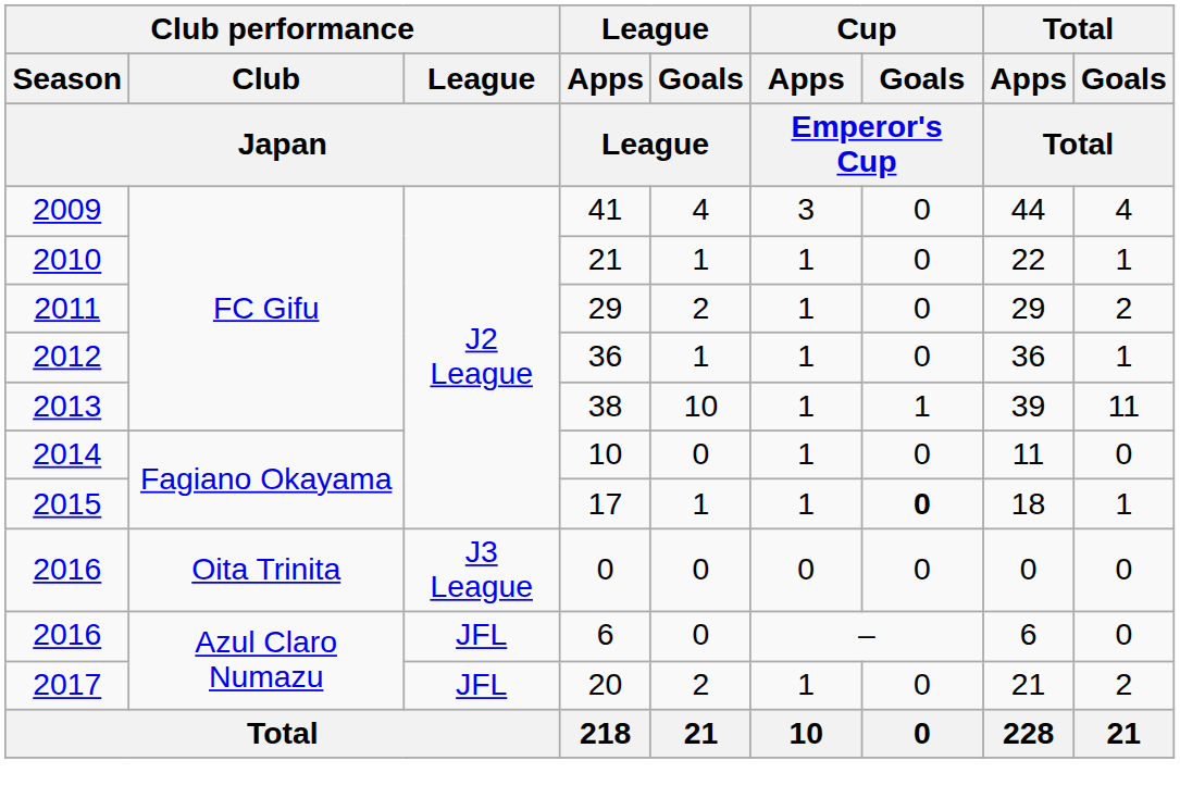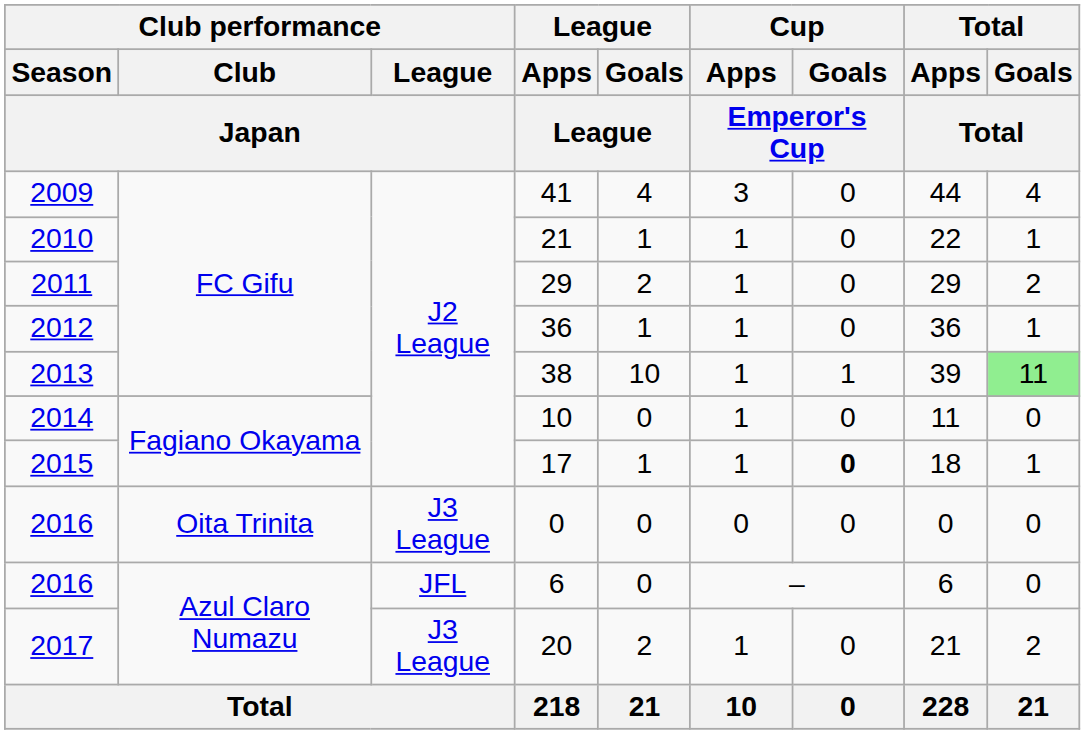 <table class="wikitable" style="text-align:center;">
 <tr>
 <th colspan=3>Club performance</th>
 <th colspan=2>League</th>
 <th colspan=2>Cup</th>
 <th colspan=2>Total</th>
 </tr>
 <tr>
 <th>Season</th>
 <th>Club</th>
 <th>League</th>
 <th>Apps</th>
 <th>Goals</th>
 <th>Apps</th>
 <th>Goals</th>
 <th>Apps</th>
 <th>Goals</th>
 </tr>
 <tr>
 <th colspan=3>Japan</th>
 <th colspan=2>League</th>
 <th colspan=2><a href='#'>Emperor's Cup</a></th>
 <th colspan=2>Total</th>
 </tr>
 <tr>
 <td><a href='#'>2009</a></td>
 <td rowspan="5"><a href='#'>FC Gifu</a></td>
 <td rowspan="7"><a href='#'>J2 League</a></td>
 <td>41</td>
 <td>4</td>
 <td>3</td>
 <td>0</td>
 <td>44</td>
 <td>4</td>
 </tr>
 <tr>
 <td><a href='#'>2010</a></td>
 <td>21</td>
 <td>1</td>
 <td>1</td>
 <td>0</td>
 <td>22</td>
 <td>1</td>
 </tr>
 <tr>
 <td><a href='#'>2011</a></td>
 <td>29</td>
 <td>2</td>
 <td>1</td>
 <td>0</td>
 <td>29</td>
 <td>2</td>
 </tr>
 <tr>
 <td><a href='#'>2012</a></td>
 <td>36</td>
 <td>1</td>
 <td>1</td>
 <td>0</td>
 <td>36</td>
 <td>1</td>
 </tr>
 <tr>
 <td><a href='#'>2013</a></td>
 <td>38</td>
 <td>10</td>
 <td>1</td>
 <td>1</td>
 <td>39</td>
-<td>11</td>
+<td style="background: lightgreen;">11</td>
 </tr>
 <tr>
 <td><a href='#'>2014</a></td>
 <td rowspan="2"><a href='#'>Fagiano Okayama</a></td>
 <td>10</td>
 <td>0</td>
 <td>1</td>
 <td>0</td>
 <td>11</td>
 <td>0</td>
 </tr>
 <tr>
 <td><a href='#'>2015</a></td>
 <td>17</td>
 <td>1</td>
 <td>1</td>
 <td><strong>0</strong></td>
 <td>18</td>
 <td>1</td>
 </tr>
 <tr>
 <td><a href='#'>2016</a></td>
 <td><a href='#'>Oita Trinita</a></td>
 <td><a href='#'>J3 League</a></td>
 <td>0</td>
 <td>0</td>
 <td>0</td>
 <td>0</td>
 <td>0</td>
 <td>0</td>
 </tr>
 <tr>
 <td><a href='#'>2016</a></td>
 <td rowspan="2"><a href='#'>Azul Claro Numazu</a></td>
 <td><a href='#'>JFL</a></td>
 <td>6</td>
 <td>0</td>
 <td colspan="2">–</td>
 <td>6</td>
 <td>0</td>
 </tr>
 <tr>
 <td><a href='#'>2017</a></td>
-<td><a href='#'>JFL</a></td>
+<td rowspan="1"><a href='#'>J3 League</a></td>
 <td>20</td>
 <td>2</td>
 <td>1</td>
 <td>0</td>
 <td>21</td>
 <td>2</td>
 </tr>
 <tr>
 <th colspan=3>Total</th>
 <th>218</th>
 <th>21</th>
 <th>10</th>
 <th>0</th>
 <th>228</th>
 <th>21</th>
 </tr>
 </table>
